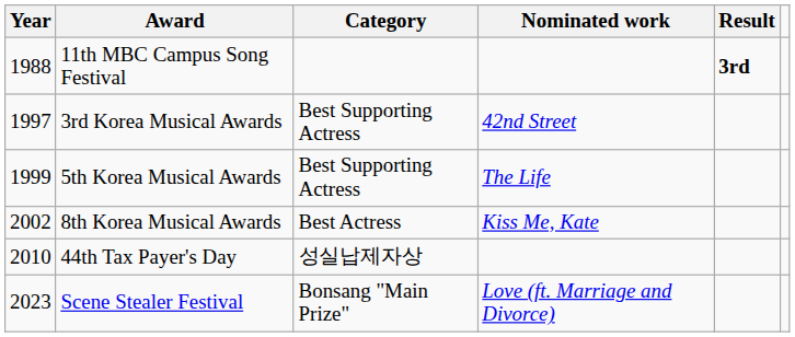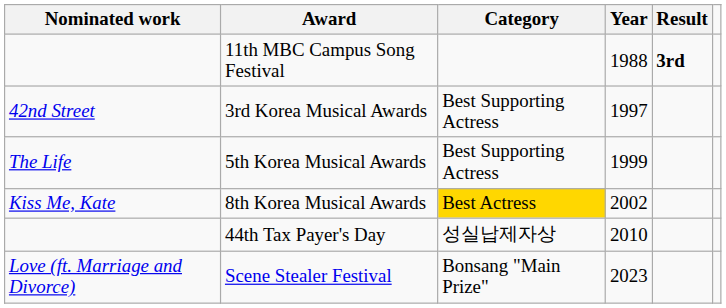 <table class="wikitable">
 <tr>
-<th>Year</th>
+<th>Nominated work</th>
 <th>Award</th>
 <th>Category</th>
-<th>Nominated work</th>
+<th>Year</th>
 <th>Result</th>
 <td></td>
 </tr>
 <tr>
-<td>1988</td>
+<td></td>
 <td>11th MBC Campus Song Festival</td>
 <td></td>
-<td></td>
+<td>1988</td>
 <td><strong>3rd</strong></td>
 <td></td>
 </tr>
 <tr>
-<td>1997</td>
+<td><em><a href='#'>42nd Street</a></em></td>
 <td>3rd Korea Musical Awards</td>
 <td>Best Supporting Actress</td>
-<td><em><a href='#'>42nd Street</a></em></td>
+<td>1997</td>
 <td></td>
 <td></td>
 </tr>
 <tr>
-<td>1999</td>
+<td><em><a href='#'>The Life</a></em></td>
 <td>5th Korea Musical Awards</td>
 <td>Best Supporting Actress</td>
-<td><em><a href='#'>The Life</a></em></td>
+<td>1999</td>
 <td></td>
 <td></td>
 </tr>
 <tr>
+<td><em><a href='#'>Kiss Me, Kate</a></em></td>
+<td>8th Korea Musical Awards</td>
+<td style="background: gold;">Best Actress</td>
 <td>2002</td>
-<td>8th Korea Musical Awards</td>
-<td>Best Actress</td>
-<td><em><a href='#'>Kiss Me, Kate</a></em></td>
 <td></td>
 <td></td>
 </tr>
 <tr>
-<td>2010</td>
+<td></td>
 <td>44th Tax Payer's Day</td>
 <td>성실납제자상</td>
-<td></td>
+<td>2010</td>
 <td></td>
 <td></td>
 </tr>
 <tr>
-<td>2023</td>
+<td><em><a href='#'>Love (ft. Marriage and Divorce)</a></em></td>
 <td><a href='#'>Scene Stealer Festival</a></td>
 <td>Bonsang "Main Prize"</td>
-<td><em><a href='#'>Love (ft. Marriage and Divorce)</a></em></td>
+<td>2023</td>
 <td></td>
 <td></td>
 </tr>
 </table>
